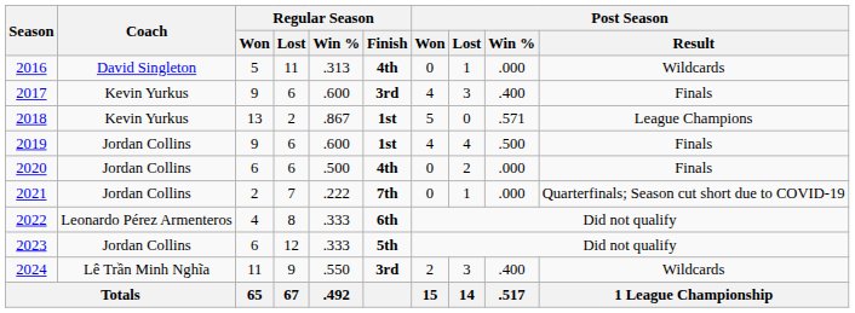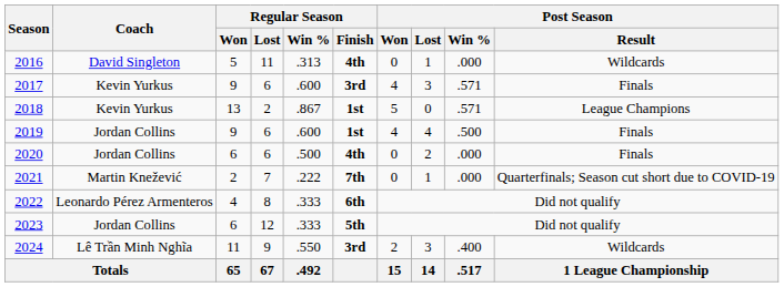 <table class="wikitable" style="font-size: 95%; text-align:center;">
 <tr>
 <th rowspan="2">Season</th>
 <th rowspan="2">Coach</th>
 <th colspan="4">Regular Season</th>
 <th colspan="4">Post Season</th>
 </tr>
 <tr>
 <th>Won</th>
 <th>Lost</th>
 <th>Win %</th>
 <th>Finish</th>
 <th>Won</th>
 <th>Lost</th>
 <th>Win %</th>
 <th>Result</th>
 </tr>
 <tr>
 <td><a href='#'>2016</a></td>
 <td><a href='#'>David Singleton</a></td>
 <td>5</td>
 <td>11</td>
 <td>.313</td>
 <td><strong>4th</strong></td>
 <td>0</td>
 <td>1</td>
 <td>.000</td>
 <td>Wildcards</td>
 </tr>
 <tr>
 <td><a href='#'>2017</a></td>
 <td>Kevin Yurkus</td>
 <td>9</td>
 <td>6</td>
 <td>.600</td>
 <td><strong>3rd</strong></td>
 <td>4</td>
 <td>3</td>
-<td>.400</td>
+<td>.571</td>
 <td>Finals</td>
 </tr>
 <tr>
 <td><a href='#'>2018</a></td>
 <td>Kevin Yurkus</td>
 <td>13</td>
 <td>2</td>
 <td>.867</td>
 <td><strong>1st</strong></td>
 <td>5</td>
 <td>0</td>
 <td>.571</td>
 <td>League Champions</td>
 </tr>
 <tr>
 <td><a href='#'>2019</a></td>
 <td>Jordan Collins</td>
 <td>9</td>
 <td>6</td>
 <td>.600</td>
 <td><strong>1st</strong></td>
 <td>4</td>
 <td>4</td>
 <td>.500</td>
 <td>Finals</td>
 </tr>
 <tr>
 <td><a href='#'>2020</a></td>
 <td>Jordan Collins</td>
 <td>6</td>
 <td>6</td>
 <td>.500</td>
 <td><strong>4th</strong></td>
 <td>0</td>
 <td>2</td>
 <td>.000</td>
 <td>Finals</td>
 </tr>
 <tr>
 <td><a href='#'>2021</a></td>
-<td>Jordan Collins</td>
+<td>Martin Knežević</td>
 <td>2</td>
 <td>7</td>
 <td>.222</td>
 <td><strong>7th</strong></td>
 <td>0</td>
 <td>1</td>
 <td>.000</td>
 <td>Quarterfinals; Season cut short due to COVID-19</td>
 </tr>
 <tr>
 <td><a href='#'>2022</a></td>
 <td>Leonardo Pérez Armenteros</td>
 <td>4</td>
 <td>8</td>
 <td>.333</td>
 <td><strong>6th</strong></td>
 <td colspan="4">Did not qualify</td>
 </tr>
 <tr>
 <td><a href='#'>2023</a></td>
 <td>Jordan Collins</td>
 <td>6</td>
 <td>12</td>
 <td>.333</td>
 <td><strong>5th</strong></td>
 <td colspan="4">Did not qualify</td>
 </tr>
 <tr>
 <td><a href='#'>2024</a></td>
 <td>Lê Trần Minh Nghĩa</td>
 <td>11</td>
 <td>9</td>
 <td>.550</td>
 <td><strong>3rd</strong></td>
 <td>2</td>
 <td>3</td>
 <td>.400</td>
 <td>Wildcards</td>
 </tr>
 <tr>
 <th colspan="2">Totals</th>
 <th>65</th>
 <th>67</th>
 <th>.492</th>
 <th></th>
 <th>15</th>
 <th>14</th>
 <th>.517</th>
 <th>1 League Championship</th>
 </tr>
 </table>
